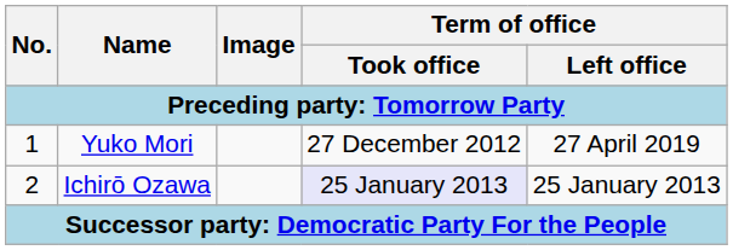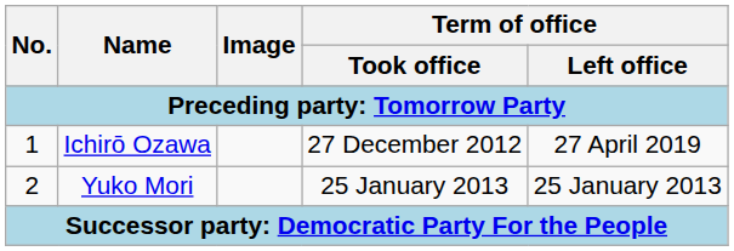 <table class="wikitable"  style="text-align:center">
 <tr>
 <th rowspan=2>No.</th>
 <th rowspan=2>Name</th>
 <th rowspan="2">Image</th>
 <th colspan=2>Term of office</th>
 </tr>
 <tr>
 <th>Took office</th>
 <th>Left office</th>
 </tr>
 <tr>
 <td bgcolor="lightblue" colspan="5"><strong>Preceding party: <a href='#'>Tomorrow Party</a></strong></td>
 </tr>
 <tr>
 <td>1</td>
-<td><a href='#'>Yuko Mori</a></td>
+<td><a href='#'>Ichirō Ozawa</a></td>
 <td></td>
 <td>27 December 2012</td>
 <td>27 April 2019</td>
 </tr>
 <tr>
 <td>2</td>
-<td><a href='#'>Ichirō Ozawa</a></td>
+<td><a href='#'>Yuko Mori</a></td>
 <td></td>
-<td style="background: lavender;">25 January 2013</td>
+<td>25 January 2013</td>
 <td>25 January 2013</td>
 </tr>
 <tr>
 <td bgcolor="lightblue" colspan="5"><strong>Successor party: <a href='#'>Democratic Party For the People</a></strong></td>
 </tr>
 </table>
